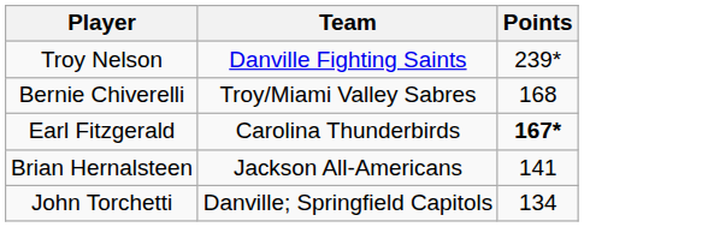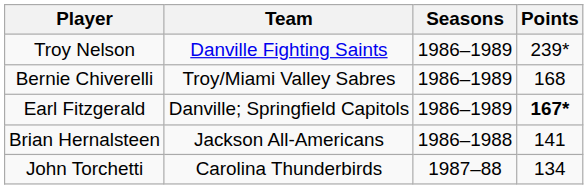 <table class="wikitable" style="text-align:center">
 <tr>
 <th>Player</th>
 <th>Team</th>
+<th>Seasons</th>
 <th>Points</th>
 </tr>
 <tr>
 <td>Troy Nelson</td>
 <td><a href='#'>Danville Fighting Saints</a></td>
+<td>1986–1989</td>
 <td>239*</td>
 </tr>
 <tr>
 <td>Bernie Chiverelli</td>
 <td>Troy/Miami Valley Sabres</td>
+<td>1986–1989</td>
 <td>168</td>
 </tr>
 <tr>
 <td>Earl Fitzgerald</td>
-<td>Carolina Thunderbirds</td>
+<td>Danville; Springfield Capitols</td>
+<td>1986–1989</td>
 <td><strong>167*</strong></td>
 </tr>
 <tr>
 <td>Brian Hernalsteen</td>
 <td>Jackson All-Americans</td>
+<td>1986–1988</td>
 <td>141</td>
 </tr>
 <tr>
 <td>John Torchetti</td>
-<td>Danville; Springfield Capitols</td>
+<td>Carolina Thunderbirds</td>
+<td>1987–88</td>
 <td>134</td>
 </tr>
 </table>
